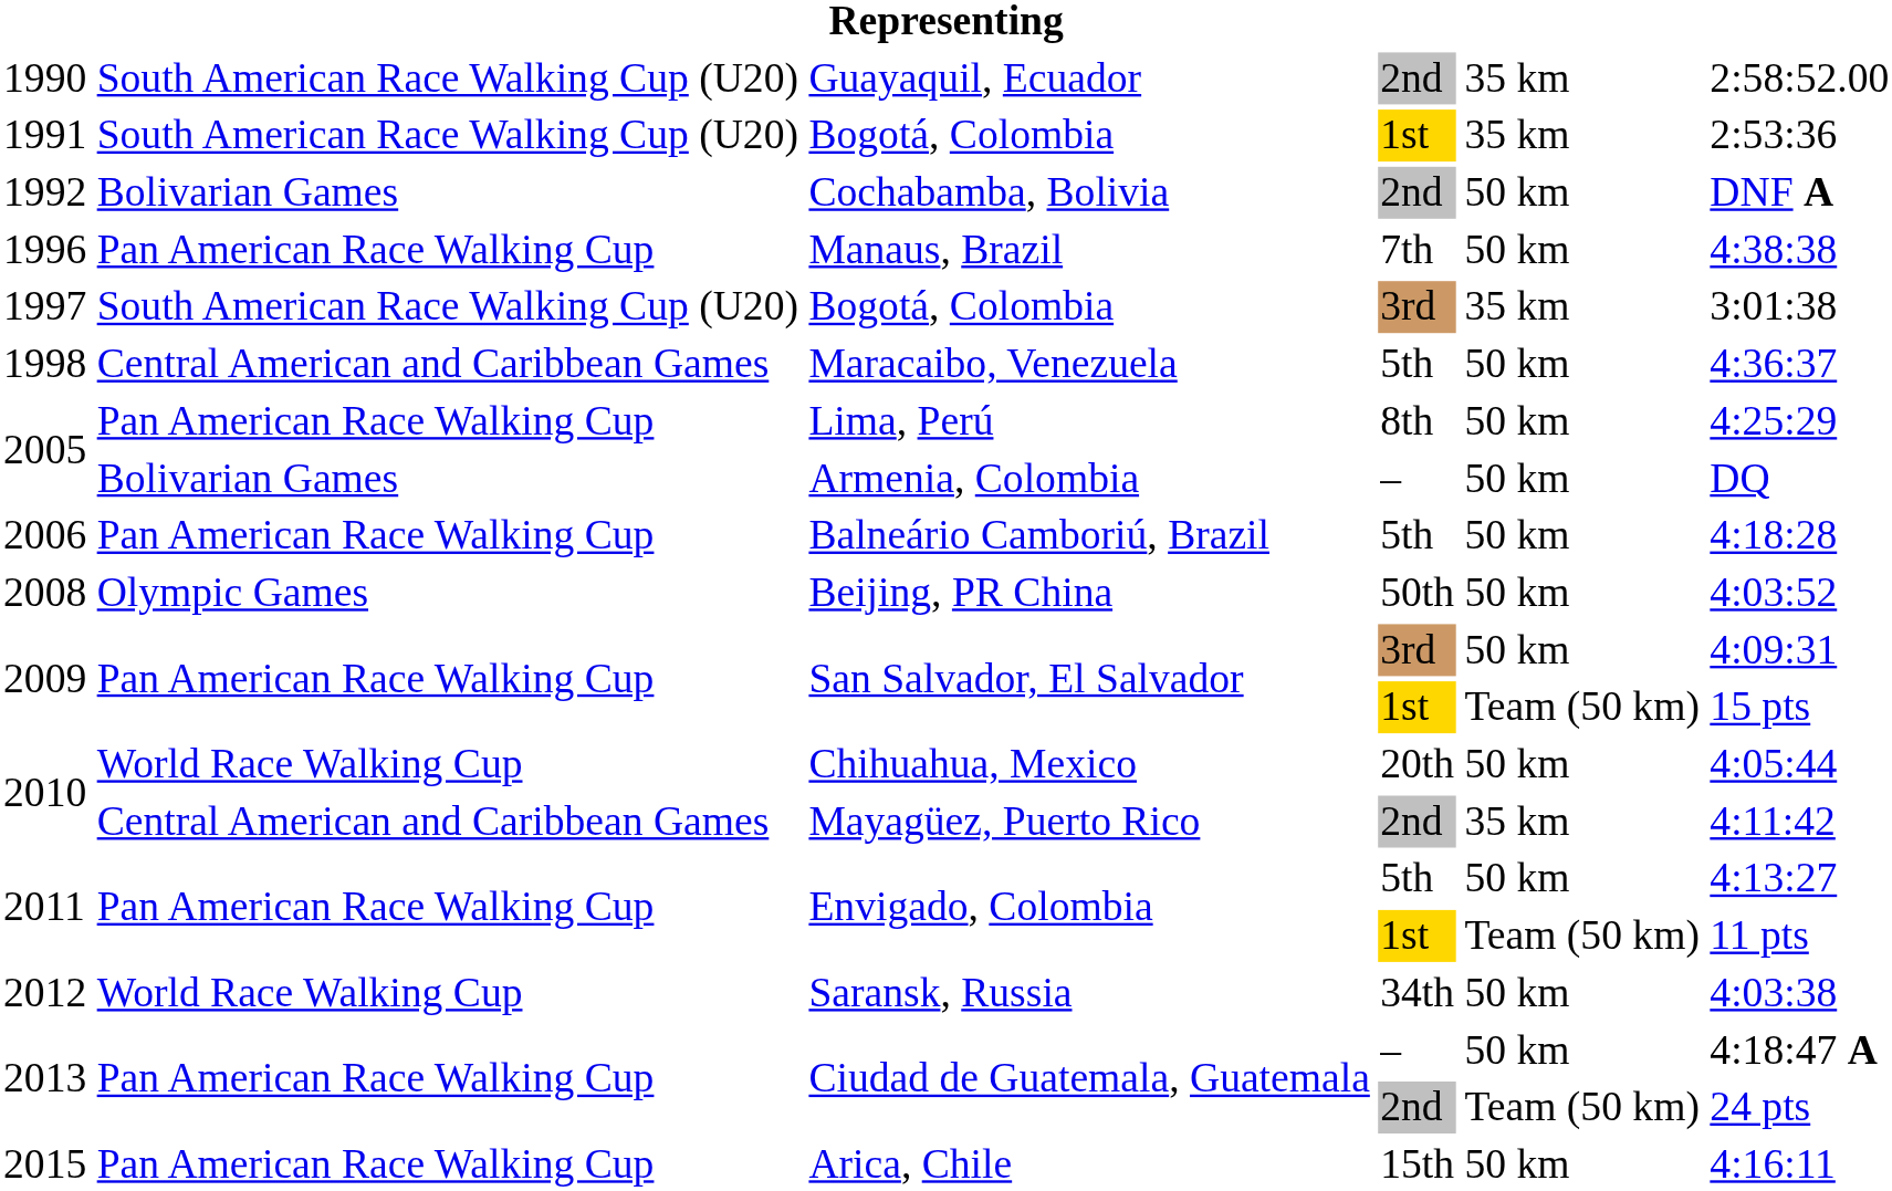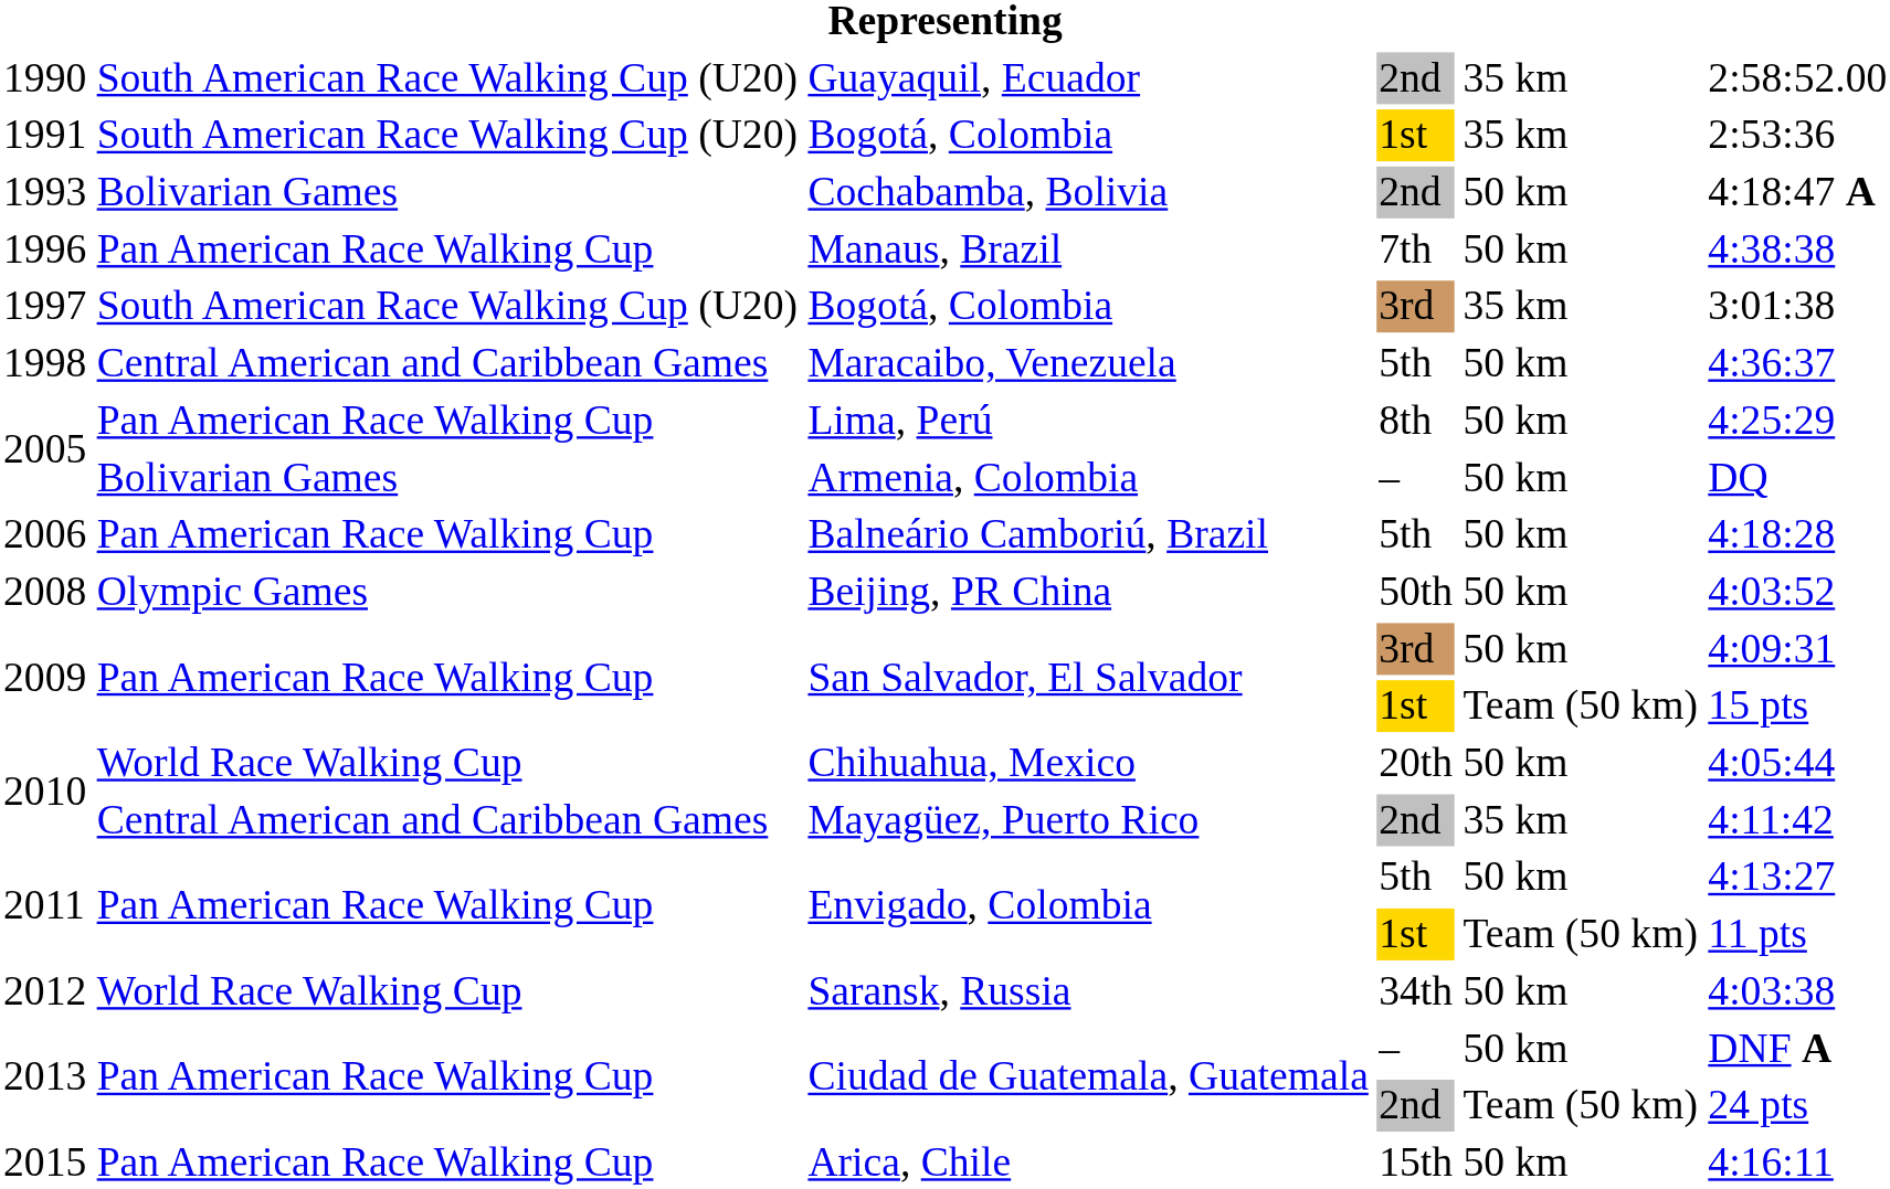 <table>
 <tr>
 <th colspan="6">Representing </th>
 </tr>
 <tr>
 <td>1990</td>
 <td><a href='#'>South American Race Walking Cup</a> (U20)</td>
 <td><a href='#'>Guayaquil</a>, <a href='#'>Ecuador</a></td>
 <td bgcolor=silver>2nd</td>
 <td>35 km</td>
 <td>2:58:52.00</td>
 </tr>
 <tr>
 <td>1991</td>
 <td><a href='#'>South American Race Walking Cup</a> (U20)</td>
 <td><a href='#'>Bogotá</a>, <a href='#'>Colombia</a></td>
 <td bgcolor=gold>1st</td>
 <td>35 km</td>
 <td>2:53:36</td>
 </tr>
 <tr>
-<td>1992</td>
+<td>1993</td>
 <td><a href='#'>Bolivarian Games</a></td>
 <td><a href='#'>Cochabamba</a>, <a href='#'>Bolivia</a></td>
 <td bgcolor=silver>2nd</td>
 <td>50 km</td>
-<td><a href='#'>DNF</a> <strong>A</strong></td>
+<td>4:18:47 <strong>A</strong></td>
 </tr>
 <tr>
 <td>1996</td>
 <td><a href='#'>Pan American Race Walking Cup</a></td>
 <td><a href='#'>Manaus</a>, <a href='#'>Brazil</a></td>
 <td>7th</td>
 <td>50 km</td>
 <td><a href='#'>4:38:38</a></td>
 </tr>
 <tr>
 <td>1997</td>
 <td><a href='#'>South American Race Walking Cup</a> (U20)</td>
 <td><a href='#'>Bogotá</a>, <a href='#'>Colombia</a></td>
 <td bgcolor="cc9966">3rd</td>
 <td>35 km</td>
 <td>3:01:38</td>
 </tr>
 <tr>
 <td>1998</td>
 <td><a href='#'>Central American and Caribbean Games</a></td>
 <td><a href='#'>Maracaibo, Venezuela</a></td>
 <td>5th</td>
 <td>50 km</td>
 <td><a href='#'>4:36:37</a></td>
 </tr>
 <tr>
 <td rowspan=2>2005</td>
 <td><a href='#'>Pan American Race Walking Cup</a></td>
 <td><a href='#'>Lima</a>, <a href='#'>Perú</a></td>
 <td>8th</td>
 <td>50 km</td>
 <td><a href='#'>4:25:29</a></td>
 </tr>
 <tr>
 <td><a href='#'>Bolivarian Games</a></td>
 <td><a href='#'>Armenia</a>, <a href='#'>Colombia</a></td>
 <td>–</td>
 <td>50 km</td>
 <td><a href='#'>DQ</a></td>
 </tr>
 <tr>
 <td>2006</td>
 <td><a href='#'>Pan American Race Walking Cup</a></td>
 <td><a href='#'>Balneário Camboriú</a>, <a href='#'>Brazil</a></td>
 <td>5th</td>
 <td>50 km</td>
 <td><a href='#'>4:18:28</a></td>
 </tr>
 <tr>
 <td>2008</td>
 <td><a href='#'>Olympic Games</a></td>
 <td><a href='#'>Beijing</a>, <a href='#'>PR China</a></td>
 <td>50th</td>
 <td>50 km</td>
 <td><a href='#'>4:03:52</a></td>
 </tr>
 <tr>
 <td rowspan=2>2009</td>
 <td rowspan=2><a href='#'>Pan American Race Walking Cup</a></td>
 <td rowspan=2><a href='#'>San Salvador, El Salvador</a></td>
 <td bgcolor="cc9966">3rd</td>
 <td>50 km</td>
 <td><a href='#'>4:09:31</a></td>
 </tr>
 <tr>
 <td bgcolor=gold>1st</td>
 <td>Team (50 km)</td>
 <td><a href='#'>15 pts</a></td>
 </tr>
 <tr>
 <td rowspan=2>2010</td>
 <td><a href='#'>World Race Walking Cup</a></td>
 <td><a href='#'>Chihuahua, Mexico</a></td>
 <td>20th</td>
 <td>50 km</td>
 <td><a href='#'>4:05:44</a></td>
 </tr>
 <tr>
 <td><a href='#'>Central American and Caribbean Games</a></td>
 <td><a href='#'>Mayagüez, Puerto Rico</a></td>
 <td bgcolor="silver">2nd</td>
 <td>35 km</td>
 <td><a href='#'>4:11:42</a></td>
 </tr>
 <tr>
 <td rowspan=2>2011</td>
 <td rowspan=2><a href='#'>Pan American Race Walking Cup</a></td>
 <td rowspan=2><a href='#'>Envigado</a>, <a href='#'>Colombia</a></td>
 <td>5th</td>
 <td>50 km</td>
 <td><a href='#'>4:13:27</a></td>
 </tr>
 <tr>
 <td bgcolor=gold>1st</td>
 <td>Team (50 km)</td>
 <td><a href='#'>11 pts</a></td>
 </tr>
 <tr>
 <td>2012</td>
 <td><a href='#'>World Race Walking Cup</a></td>
 <td><a href='#'>Saransk</a>, <a href='#'>Russia</a></td>
 <td>34th</td>
 <td>50 km</td>
 <td><a href='#'>4:03:38</a></td>
 </tr>
 <tr>
 <td rowspan=2>2013</td>
 <td rowspan=2><a href='#'>Pan American Race Walking Cup</a></td>
 <td rowspan=2><a href='#'>Ciudad de Guatemala</a>, <a href='#'>Guatemala</a></td>
 <td>–</td>
 <td>50 km</td>
-<td>4:18:47 <strong>A</strong></td>
+<td><a href='#'>DNF</a> <strong>A</strong></td>
 </tr>
 <tr>
 <td bgcolor=silver>2nd</td>
 <td>Team (50 km)</td>
 <td><a href='#'>24 pts</a></td>
 </tr>
 <tr>
 <td>2015</td>
 <td><a href='#'>Pan American Race Walking Cup</a></td>
 <td><a href='#'>Arica</a>, <a href='#'>Chile</a></td>
 <td>15th</td>
 <td>50 km</td>
 <td><a href='#'>4:16:11</a></td>
 </tr>
 </table>
